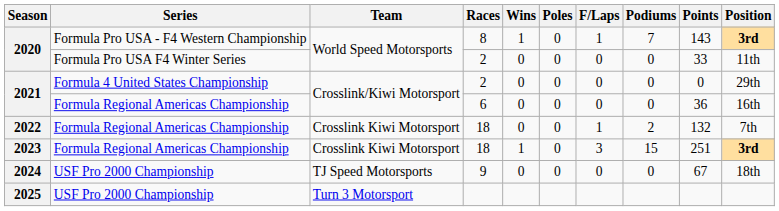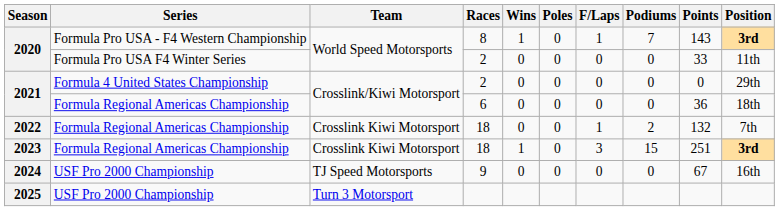 <table class="wikitable" style="font-size: 90%; text-align:center">
 <tr>
 <th>Season</th>
 <th>Series</th>
 <th>Team</th>
 <th>Races</th>
 <th>Wins</th>
 <th>Poles</th>
 <th>F/Laps</th>
 <th>Podiums</th>
 <th>Points</th>
 <th>Position</th>
 </tr>
 <tr>
 <th rowspan="2">2020</th>
 <td align="left">Formula Pro USA - F4 Western Championship</td>
 <td rowspan="2" align="left">World Speed Motorsports</td>
 <td>8</td>
 <td>1</td>
 <td>0</td>
 <td>1</td>
 <td>7</td>
 <td>143</td>
 <td style="background:#FFDF9F;"><strong>3rd</strong></td>
 </tr>
 <tr>
 <td align="left">Formula Pro USA F4 Winter Series</td>
 <td>2</td>
 <td>0</td>
 <td>0</td>
 <td>0</td>
 <td>0</td>
 <td>33</td>
 <td>11th</td>
 </tr>
 <tr>
 <th rowspan="2">2021</th>
 <td align="left"><a href='#'>Formula 4 United States Championship</a></td>
 <td align="left" rowspan="2">Crosslink/Kiwi Motorsport</td>
 <td>2</td>
 <td>0</td>
 <td>0</td>
 <td>0</td>
 <td>0</td>
 <td>0</td>
 <td>29th</td>
 </tr>
 <tr>
 <td align=left><a href='#'>Formula Regional Americas Championship</a></td>
 <td>6</td>
 <td>0</td>
 <td>0</td>
 <td>0</td>
 <td>0</td>
 <td>36</td>
-<td>16th</td>
+<td>18th</td>
 </tr>
 <tr>
 <th>2022</th>
 <td align="left"><a href='#'>Formula Regional Americas Championship</a></td>
 <td align="left">Crosslink Kiwi Motorsport</td>
 <td>18</td>
 <td>0</td>
 <td>0</td>
 <td>1</td>
 <td>2</td>
 <td>132</td>
 <td>7th</td>
 </tr>
 <tr>
 <th>2023</th>
 <td align="left"><a href='#'>Formula Regional Americas Championship</a></td>
 <td align="left">Crosslink Kiwi Motorsport</td>
 <td>18</td>
 <td>1</td>
 <td>0</td>
 <td>3</td>
 <td>15</td>
 <td>251</td>
 <td style="background:#FFDF9F;"><strong>3rd</strong></td>
 </tr>
 <tr>
 <th>2024</th>
 <td align=left><a href='#'>USF Pro 2000 Championship</a></td>
 <td align=left>TJ Speed Motorsports</td>
 <td>9</td>
 <td>0</td>
 <td>0</td>
 <td>0</td>
 <td>0</td>
 <td>67</td>
-<td>18th</td>
+<td>16th</td>
 </tr>
 <tr>
 <th>2025</th>
 <td align=left><a href='#'>USF Pro 2000 Championship</a></td>
 <td align=left><a href='#'>Turn 3 Motorsport</a></td>
 <td></td>
 <td></td>
 <td></td>
 <td></td>
 <td></td>
 <td></td>
 <td></td>
 </tr>
 </table>
